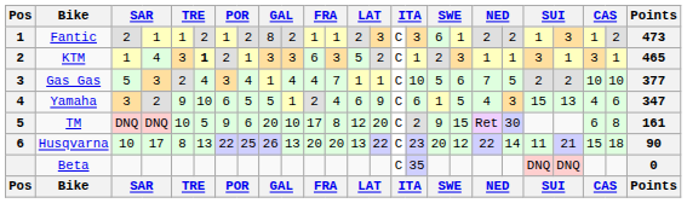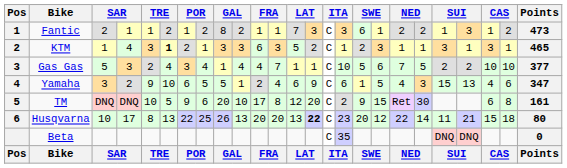 <table class="wikitable" style="font-size: 80%; text-align:center">
 <tr valign="top">
 <th valign="middle">Pos</th>
 <th valign="middle">Bike</th>
 <th colspan=2><a href='#'>SAR</a><br></th>
 <th colspan=2><a href='#'>TRE</a><br></th>
 <th colspan=2><a href='#'>POR</a><br></th>
 <th colspan=2><a href='#'>GAL</a><br></th>
 <th colspan=2><a href='#'>FRA</a><br></th>
 <th colspan=2><a href='#'>LAT</a><br></th>
 <th colspan=2><a href='#'>ITA</a><br></th>
 <th colspan=2><a href='#'>SWE</a><br></th>
 <th colspan=2><a href='#'>NED</a><br></th>
 <th colspan=2><a href='#'>SUI</a><br></th>
 <th colspan=2><a href='#'>CAS</a><br></th>
 <th valign="middle">Points</th>
 </tr>
 <tr>
 <th>1</th>
 <td><a href='#'>Fantic</a></td>
 <td style="background:#dfdfdf;">2</td>
 <td style="background:#ffffbf;">1</td>
 <td style="background:#ffffbf;">1</td>
 <td style="background:#dfdfdf;">2</td>
 <td style="background:#ffffbf;">1</td>
 <td style="background:#dfdfdf;">2</td>
 <td style="background:#dfdfdf;">8</td>
 <td style="background:#dfdfdf;">2</td>
 <td style="background:#ffffbf;">1</td>
 <td style="background:#ffffbf;">1</td>
-<td style="background:#dfdfdf;">2</td>
+<td style="background:#dfdfdf;">7</td>
 <td style="background:#ffdf9f;">3</td>
 <td style="background:#ffffff;">C</td>
 <td style="background:#ffdf9f;">3</td>
 <td style="background:#dfffdf;">6</td>
 <td style="background:#ffffbf;">1</td>
 <td style="background:#dfdfdf;">2</td>
 <td style="background:#dfdfdf;">2</td>
 <td style="background:#ffffbf;">1</td>
 <td style="background:#ffdf9f;">3</td>
 <td style="background:#ffffbf;">1</td>
 <td style="background:#dfdfdf;">2</td>
 <th>473</th>
 </tr>
 <tr>
 <th>2</th>
 <td><a href='#'>KTM</a></td>
 <td style="background:#ffffbf;">1</td>
 <td style="background:#dfffdf;">4</td>
 <td style="background:#ffdf9f;">3</td>
 <td style="background:#ffffbf;"><strong>1</strong></td>
 <td style="background:#dfdfdf;">2</td>
 <td style="background:#ffffbf;">1</td>
 <td style="background:#ffdf9f;">3</td>
 <td style="background:#ffdf9f;">3</td>
 <td style="background:#dfffdf;">6</td>
 <td style="background:#ffdf9f;">3</td>
 <td style="background:#dfffdf;">5</td>
 <td style="background:#dfdfdf;">2</td>
 <td style="background:#ffffff;">C</td>
 <td style="background:#ffffbf;">1</td>
 <td style="background:#dfdfdf;">2</td>
 <td style="background:#ffdf9f;">3</td>
 <td style="background:#ffffbf;">1</td>
 <td style="background:#ffffbf;">1</td>
 <td style="background:#ffdf9f;">3</td>
 <td style="background:#ffffbf;">1</td>
 <td style="background:#ffdf9f;">3</td>
 <td style="background:#ffffbf;">1</td>
 <th>465</th>
 </tr>
 <tr>
 <th>3</th>
 <td><a href='#'>Gas Gas</a></td>
 <td style="background:#dfffdf;">5</td>
 <td style="background:#ffdf9f;">3</td>
 <td style="background:#dfdfdf;">2</td>
 <td style="background:#dfffdf;">4</td>
 <td style="background:#ffdf9f;">3</td>
 <td style="background:#dfffdf;">4</td>
 <td style="background:#ffffbf;">1</td>
 <td style="background:#dfffdf;">4</td>
 <td style="background:#dfffdf;">4</td>
 <td style="background:#dfffdf;">7</td>
 <td style="background:#ffffbf;">1</td>
 <td style="background:#ffffbf;">1</td>
 <td style="background:#ffffff;">C</td>
 <td style="background:#dfffdf;">10</td>
 <td style="background:#dfffdf;">5</td>
 <td style="background:#dfffdf;">6</td>
 <td style="background:#dfffdf;">7</td>
 <td style="background:#dfffdf;">5</td>
 <td style="background:#dfdfdf;">2</td>
 <td style="background:#dfdfdf;">2</td>
 <td style="background:#dfffdf;">10</td>
 <td style="background:#dfffdf;">10</td>
 <th>377</th>
 </tr>
 <tr>
 <th>4</th>
 <td><a href='#'>Yamaha</a></td>
 <td style="background:#ffdf9f;">3</td>
 <td style="background:#dfdfdf;">2</td>
 <td style="background:#dfffdf;">9</td>
 <td style="background:#dfffdf;">10</td>
 <td style="background:#dfffdf;">6</td>
 <td style="background:#dfffdf;">5</td>
 <td style="background:#dfffdf;">5</td>
 <td style="background:#ffffbf;">1</td>
 <td style="background:#dfdfdf;">2</td>
 <td style="background:#dfffdf;">4</td>
 <td style="background:#dfffdf;">6</td>
 <td style="background:#dfffdf;">9</td>
 <td style="background:#ffffff;">C</td>
 <td style="background:#dfffdf;">6</td>
 <td style="background:#ffffbf;">1</td>
 <td style="background:#dfffdf;">5</td>
 <td style="background:#dfffdf;">4</td>
 <td style="background:#ffdf9f;">3</td>
 <td style="background:#dfffdf;">15</td>
 <td style="background:#dfffdf;">13</td>
 <td style="background:#dfffdf;">4</td>
 <td style="background:#dfffdf;">6</td>
 <th>347</th>
 </tr>
 <tr>
 <th>5</th>
 <td><a href='#'>TM</a></td>
 <td style="background:#ffcfcf;">DNQ</td>
 <td style="background:#ffcfcf;">DNQ</td>
 <td style="background:#dfffdf;">10</td>
 <td style="background:#dfffdf;">5</td>
 <td style="background:#dfffdf;">9</td>
 <td style="background:#dfffdf;">6</td>
 <td style="background:#dfffdf;">20</td>
 <td style="background:#dfffdf;">10</td>
 <td style="background:#dfffdf;">17</td>
 <td style="background:#dfffdf;">8</td>
 <td style="background:#dfffdf;">12</td>
 <td style="background:#dfffdf;">20</td>
 <td style="background:#ffffff;">C</td>
 <td style="background:#dfdfdf;">2</td>
 <td style="background:#dfffdf;">9</td>
 <td style="background:#dfffdf;">15</td>
 <td style="background:#efcfff;">Ret</td>
 <td style="background:#cfcfff;">30</td>
 <td></td>
 <td></td>
 <td style="background:#dfffdf;">6</td>
 <td style="background:#dfffdf;">8</td>
 <th>161</th>
 </tr>
 <tr>
 <th>6</th>
 <td><a href='#'>Husqvarna</a></td>
 <td style="background:#dfffdf;">10</td>
 <td style="background:#dfffdf;">17</td>
 <td style="background:#dfffdf;">8</td>
 <td style="background:#dfffdf;">13</td>
 <td style="background:#cfcfff;">22</td>
 <td style="background:#cfcfff;">25</td>
 <td style="background:#cfcfff;">26</td>
 <td style="background:#dfffdf;">13</td>
 <td style="background:#dfffdf;">20</td>
 <td style="background:#dfffdf;">20</td>
 <td style="background:#dfffdf;">13</td>
-<td style="background:#cfcfff;">22</td>
+<td style="background:#cfcfff;"><strong>22</strong></td>
 <td style="background:#ffffff;">C</td>
 <td style="background:#cfcfff;">23</td>
 <td style="background:#dfffdf;">20</td>
 <td style="background:#dfffdf;">12</td>
 <td style="background:#cfcfff;">22</td>
 <td style="background:#dfffdf;">14</td>
 <td style="background:#dfffdf;">11</td>
 <td style="background:#cfcfff;">21</td>
 <td style="background:#dfffdf;">15</td>
 <td style="background:#dfffdf;">18</td>
-<th>90</th>
+<th>80</th>
 </tr>
 <tr>
 <th></th>
 <td><a href='#'>Beta</a></td>
 <td></td>
 <td></td>
 <td></td>
 <td></td>
 <td></td>
 <td></td>
 <td></td>
 <td></td>
 <td></td>
 <td></td>
 <td></td>
 <td></td>
 <td style="background:#ffffff;">C</td>
 <td style="background:#cfcfff;">35</td>
 <td></td>
 <td></td>
 <td></td>
 <td></td>
 <td style="background:#ffcfcf;">DNQ</td>
 <td style="background:#ffcfcf;">DNQ</td>
 <td></td>
 <td></td>
 <th>0</th>
 </tr>
 <tr valign="top">
 <th valign="middle">Pos</th>
 <th valign="middle">Bike</th>
 <th colspan=2><a href='#'>SAR</a><br></th>
 <th colspan=2><a href='#'>TRE</a><br></th>
 <th colspan=2><a href='#'>POR</a><br></th>
 <th colspan=2><a href='#'>GAL</a><br></th>
 <th colspan=2><a href='#'>FRA</a><br></th>
 <th colspan=2><a href='#'>LAT</a><br></th>
 <th colspan=2><a href='#'>ITA</a><br></th>
 <th colspan=2><a href='#'>SWE</a><br></th>
 <th colspan=2><a href='#'>NED</a><br></th>
 <th colspan=2><a href='#'>SUI</a><br></th>
 <th colspan=2><a href='#'>CAS</a><br></th>
 <th valign="middle">Points</th>
 </tr>
 </table>
